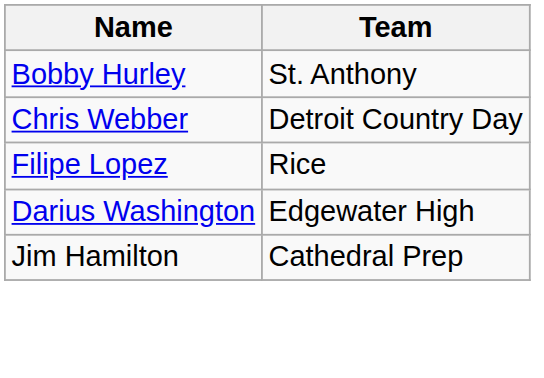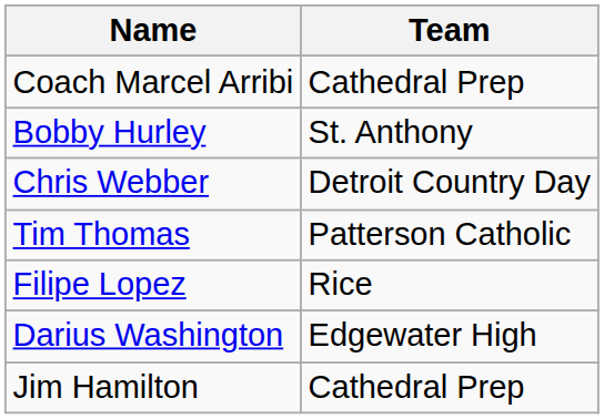 <table class="wikitable">
 <tr>
 <th>Name</th>
 <th>Team</th>
+</tr>
+<tr>
+<td>Coach Marcel Arribi</td>
+<td>Cathedral Prep</td>
 </tr>
 <tr>
 <td><a href='#'>Bobby Hurley</a></td>
 <td>St. Anthony</td>
 </tr>
 <tr>
 <td><a href='#'>Chris Webber</a></td>
 <td>Detroit Country Day</td>
+</tr>
+<tr>
+<td><a href='#'>Tim Thomas</a></td>
+<td>Patterson Catholic</td>
 </tr>
 <tr>
 <td><a href='#'>Filipe Lopez</a></td>
 <td>Rice</td>
 </tr>
 <tr>
 <td><a href='#'>Darius Washington</a></td>
 <td>Edgewater High</td>
 </tr>
 <tr>
 <td>Jim Hamilton</td>
 <td>Cathedral Prep</td>
 </tr>
 </table>
